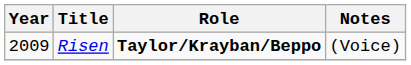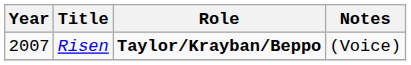 <table class="wikitable sortable">
 <tr>
 <th>Year</th>
 <th>Title</th>
 <th>Role</th>
 <th>Notes</th>
 </tr>
 <tr>
-<td>2009</td>
+<td>2007</td>
 <td><em><a href='#'>Risen</a></em></td>
 <td><strong>Taylor/Krayban/Beppo</strong></td>
 <td>(Voice)</td>
 </tr>
 <tr>
 </tr>
 </table>
